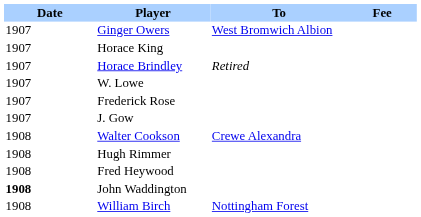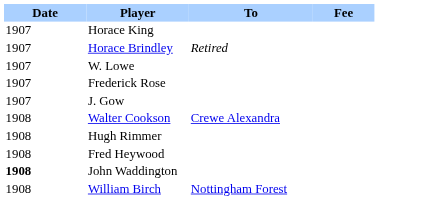 <table border="0" cellspacing="0" cellpadding="2">
 <tr bgcolor=AAD0FF>
 <th width=20%>Date</th>
 <th width=25%>Player</th>
 <th width=30%>To</th>
 <th width=15%>Fee</th>
-</tr>
-<tr>
-<td>1907</td>
-<td><a href='#'>Ginger Owers</a></td>
-<td><a href='#'>West Bromwich Albion</a></td>
-<td></td>
 </tr>
 <tr>
 <td>1907</td>
 <td>Horace King</td>
 </tr>
 <tr>
 <td>1907</td>
 <td><a href='#'>Horace Brindley</a></td>
 <td><em>Retired</em></td>
 </tr>
 <tr>
 <td>1907</td>
 <td>W. Lowe</td>
 <td></td>
 </tr>
 <tr>
 <td>1907</td>
 <td>Frederick Rose</td>
 <td></td>
 </tr>
 <tr>
 <td>1907</td>
 <td>J. Gow</td>
 <td></td>
 </tr>
 <tr>
 <td>1908</td>
 <td><a href='#'>Walter Cookson</a></td>
 <td><a href='#'>Crewe Alexandra</a></td>
 </tr>
 <tr>
 <td>1908</td>
 <td>Hugh Rimmer</td>
 <td></td>
 </tr>
 <tr>
 <td>1908</td>
 <td>Fred Heywood</td>
 <td></td>
 </tr>
 <tr>
 <td><strong>1908</strong></td>
 <td>John Waddington</td>
 <td></td>
 </tr>
 <tr>
 <td>1908</td>
 <td><a href='#'>William Birch</a></td>
 <td><a href='#'>Nottingham Forest</a></td>
 </tr>
 </table>
